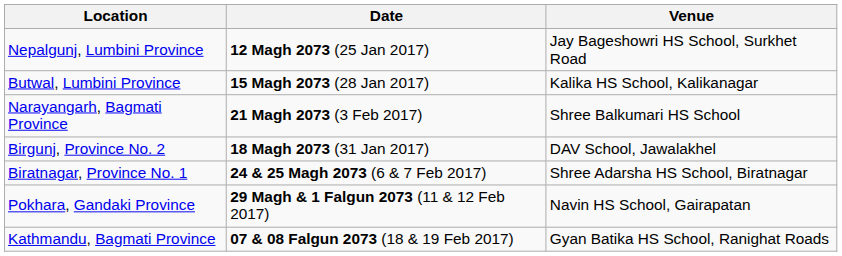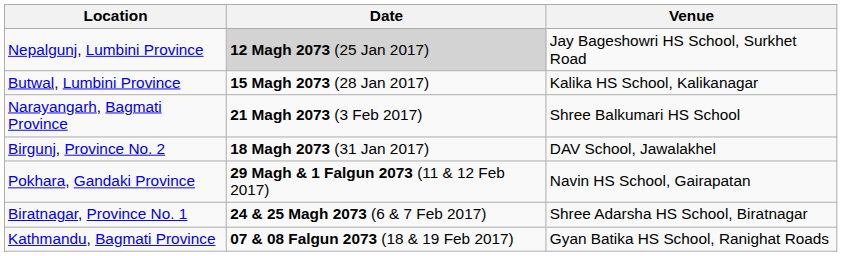 <table class="wikitable">
 <tr>
 <th>Location</th>
 <th>Date</th>
 <th>Venue</th>
 </tr>
 <tr>
 <td><a href='#'>Nepalgunj</a>, <a href='#'>Lumbini Province</a></td>
-<td><strong>12 Magh 2073</strong> (25 Jan 2017)</td>
+<td style="background: lightgrey;"><strong>12 Magh 2073</strong> (25 Jan 2017)</td>
 <td>Jay Bageshowri HS School, Surkhet Road</td>
 </tr>
 <tr>
 <td><a href='#'>Butwal</a>, <a href='#'>Lumbini Province</a></td>
 <td><strong>15 Magh 2073</strong>  (28 Jan 2017)</td>
 <td>Kalika HS School, Kalikanagar</td>
 </tr>
 <tr>
 <td><a href='#'>Narayangarh</a>, <a href='#'>Bagmati Province</a></td>
 <td><strong>21 Magh 2073</strong>  (3 Feb 2017)</td>
 <td>Shree Balkumari HS School</td>
 </tr>
 <tr>
 <td><a href='#'>Birgunj</a>, <a href='#'>Province No. 2</a></td>
 <td><strong>18 Magh 2073</strong>  (31 Jan 2017)</td>
 <td>DAV School, Jawalakhel</td>
 </tr>
 <tr>
+<td><a href='#'>Pokhara</a>, <a href='#'>Gandaki Province</a></td>
+<td><strong>29 Magh & 1 Falgun 2073</strong>  (11 & 12 Feb 2017)</td>
+<td>Navin HS School, Gairapatan</td>
+</tr>
+<tr>
 <td><a href='#'>Biratnagar</a>, <a href='#'>Province No. 1</a></td>
 <td><strong>24 & 25 Magh 2073</strong>  (6 & 7 Feb 2017)</td>
 <td>Shree Adarsha HS School, Biratnagar</td>
-</tr>
-<tr>
-<td><a href='#'>Pokhara</a>, <a href='#'>Gandaki Province</a></td>
-<td><strong>29 Magh & 1 Falgun 2073</strong>  (11 & 12 Feb 2017)</td>
-<td>Navin HS School, Gairapatan</td>
 </tr>
 <tr>
 <td><a href='#'>Kathmandu</a>, <a href='#'>Bagmati Province</a></td>
 <td><strong>07 & 08 Falgun 2073</strong>  (18 & 19 Feb 2017)</td>
 <td>Gyan Batika HS School, Ranighat Roads</td>
 </tr>
 </table>
